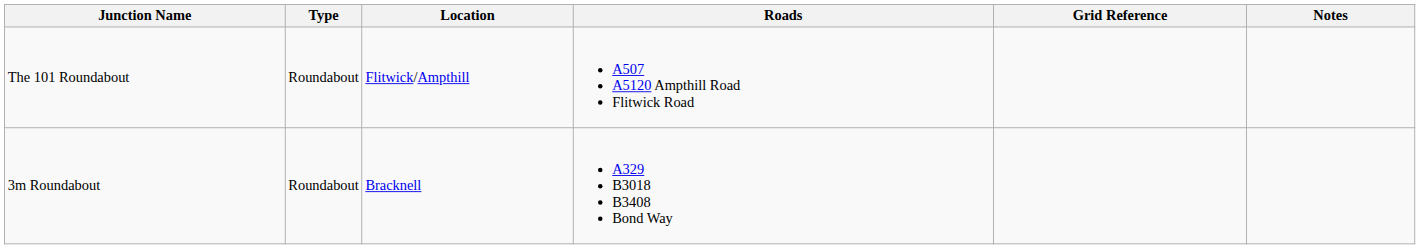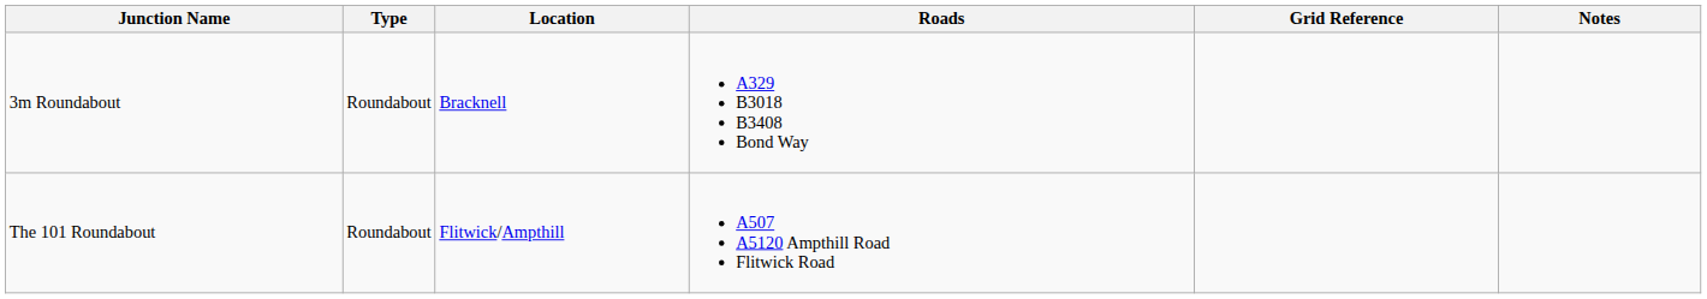 <table class=wikitable>
 <tr>
 <th width=20%>Junction Name</th>
 <th width=5%>Type</th>
 <th width=15%>Location</th>
 <th width=30%>Roads</th>
 <th width=18%>Grid Reference</th>
 <th width=25%>Notes</th>
 </tr>
 <tr>
+<td>3m Roundabout</td>
+<td>Roundabout</td>
+<td><a href='#'>Bracknell</a></td>
+<td><br><ul><li><a href='#'>A329</a></li><li>B3018</li><li>B3408</li><li>Bond Way</li></ul></td>
+<td></td>
+<td></td>
+</tr>
+<tr>
 <td>The 101 Roundabout</td>
 <td>Roundabout</td>
 <td><a href='#'>Flitwick</a>/<a href='#'>Ampthill</a></td>
 <td><br><ul><li><a href='#'>A507</a></li><li><a href='#'>A5120</a> Ampthill Road</li><li>Flitwick Road</li></ul></td>
 <td></td>
 <td></td>
 </tr>
-<tr>
-<td>3m Roundabout</td>
-<td>Roundabout</td>
-<td><a href='#'>Bracknell</a></td>
-<td><br><ul><li><a href='#'>A329</a></li><li>B3018</li><li>B3408</li><li>Bond Way</li></ul></td>
-<td></td>
-<td></td>
-</tr>
 </table>
